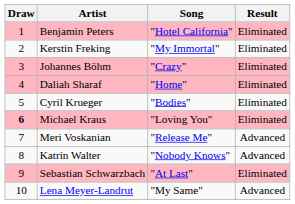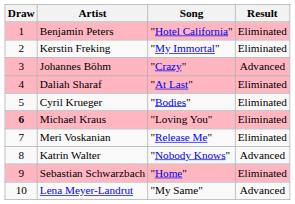 <table class="wikitable plainrowheaders" style="margin: 1em auto 1em auto; text-align:center;">
 <tr>
 <th>Draw</th>
 <th>Artist</th>
 <th>Song </th>
 <th>Result</th>
 </tr>
 <tr style="background:lightpink;">
 <td>1</td>
 <td align="left">Benjamin Peters</td>
 <td align="left">"<a href='#'>Hotel California</a>" </td>
 <td>Eliminated</td>
 </tr>
 <tr>
 <td>2</td>
 <td align="left">Kerstin Freking</td>
 <td align="left">"<a href='#'>My Immortal</a>" </td>
 <td>Eliminated</td>
 </tr>
 <tr style="background:lightpink;">
 <td>3</td>
 <td align="left">Johannes Böhm</td>
 <td align="left">"<a href='#'>Crazy</a>" </td>
-<td>Eliminated</td>
+<td>Advanced</td>
 </tr>
 <tr style="background:lightpink;">
 <td>4</td>
 <td align="left">Daliah Sharaf</td>
-<td align="left">"<a href='#'>Home</a>" </td>
+<td align="left">"<a href='#'>At Last</a>" </td>
 <td>Eliminated</td>
 </tr>
 <tr>
 <td>5</td>
 <td align="left">Cyril Krueger</td>
 <td align="left">"<a href='#'>Bodies</a>" </td>
 <td>Eliminated</td>
 </tr>
 <tr style="background:lightpink;">
 <td><strong>6</strong></td>
 <td align="left">Michael Kraus</td>
 <td align="left">"Loving You" </td>
 <td>Eliminated</td>
 </tr>
 <tr>
 <td>7</td>
 <td align="left">Meri Voskanian</td>
 <td align="left">"<a href='#'>Release Me</a>" </td>
-<td>Advanced</td>
+<td>Eliminated</td>
 </tr>
 <tr>
 <td>8</td>
 <td align="left">Katrin Walter</td>
 <td align="left">"<a href='#'>Nobody Knows</a>" </td>
 <td>Advanced</td>
 </tr>
 <tr style="background:lightpink;">
 <td>9</td>
 <td align="left">Sebastian Schwarzbach</td>
-<td align="left">"<a href='#'>At Last</a>" </td>
+<td align="left">"<a href='#'>Home</a>" </td>
 <td>Eliminated</td>
 </tr>
 <tr>
 <td>10</td>
 <td align="left"><a href='#'>Lena Meyer-Landrut</a></td>
 <td align="left">"My Same" </td>
 <td>Advanced</td>
 </tr>
 </table>
